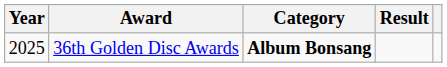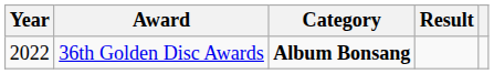 <table class="wikitable" style="text-align:center">
 <tr>
 <th>Year</th>
 <th>Award</th>
 <th>Category</th>
 <th>Result</th>
 <th></th>
 </tr>
 <tr>
-<td>2025</td>
+<td>2022</td>
 <td><a href='#'>36th Golden Disc Awards</a></td>
 <td><strong>Album Bonsang</strong></td>
 <td></td>
 <td></td>
 </tr>
 </table>
